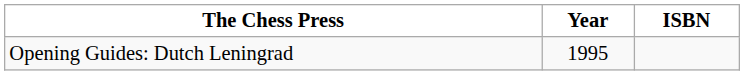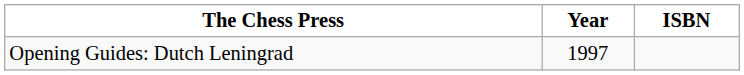 <table class="wikitable" width="65%">
 <tr>
 <th style="background-color: #ffffff; color:#000000;">The Chess Press</th>
 <th ! style="background-color: #ffffff; color:#000000;">Year</th>
 <th ! style="background-color: #ffffff; color:#000000;">ISBN</th>
 </tr>
 <tr>
 <td>Opening Guides: Dutch Leningrad</td>
-<td align=center>1995</td>
+<td align=center>1997</td>
 <td align=center></td>
 </tr>
 </table>
